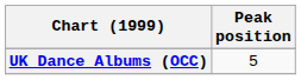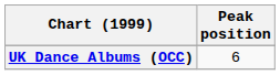 <table class="wikitable sortable plainrowheaders" style="text-align:center;" border="1">
 <tr>
 <th scope="col">Chart (1999)</th>
 <th scope="col">Peak<br>position</th>
 </tr>
 <tr>
 </tr>
 <tr>
 </tr>
 <tr>
 </tr>
 <tr>
 </tr>
 <tr>
 </tr>
 <tr>
 <th scope="row"><a href='#'>UK Dance Albums</a> (<a href='#'>OCC</a>)</th>
-<td>5</td>
+<td>6</td>
 </tr>
 <tr>
 </tr>
 </table>
